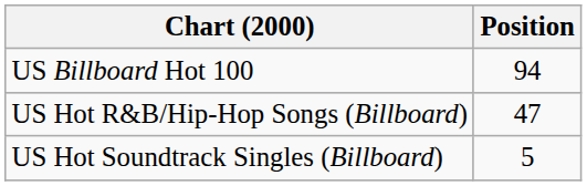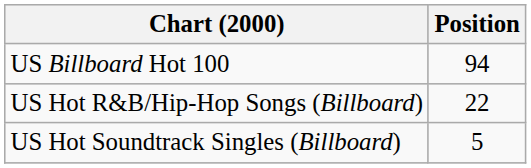 <table class="wikitable sortable">
 <tr>
 <th align="left">Chart (2000)</th>
 <th align="center">Position</th>
 </tr>
 <tr>
 <td>US <em>Billboard</em> Hot 100</td>
 <td align="center">94</td>
 </tr>
 <tr>
 <td>US Hot R&B/Hip-Hop Songs (<em>Billboard</em>)</td>
-<td align="center">47</td>
+<td align="center">22</td>
 </tr>
 <tr>
 <td>US Hot Soundtrack Singles (<em>Billboard</em>)</td>
 <td align="center">5</td>
 </tr>
 </table>
